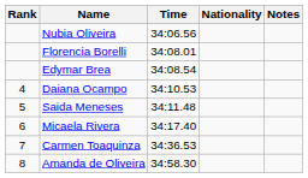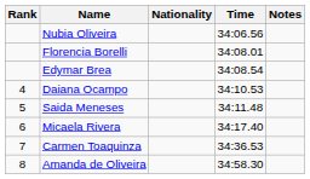 <table class="wikitable sortable" style="text-align:center">
 <tr>
 <th>Rank</th>
 <th>Name</th>
+<th>Nationality</th>
 <th>Time</th>
-<th>Nationality</th>
 <th>Notes</th>
 </tr>
 <tr>
 <td></td>
 <td align=left><a href='#'>Nubia Oliveira</a></td>
+<td align=left></td>
 <td>34:06.56</td>
-<td align=left></td>
 <td></td>
 </tr>
 <tr>
 <td></td>
 <td align=left><a href='#'>Florencia Borelli</a></td>
+<td align=left></td>
 <td>34:08.01</td>
-<td align=left></td>
 <td></td>
 </tr>
 <tr>
 <td></td>
 <td align=left><a href='#'>Edymar Brea</a></td>
+<td align=left></td>
 <td>34:08.54</td>
-<td align=left></td>
 <td></td>
 </tr>
 <tr>
 <td>4</td>
 <td align=left><a href='#'>Daiana Ocampo</a></td>
+<td align=left></td>
 <td>34:10.53</td>
-<td align=left></td>
 <td></td>
 </tr>
 <tr>
 <td>5</td>
 <td align=left><a href='#'>Saida Meneses</a></td>
+<td align=left></td>
 <td>34:11.48</td>
-<td align=left></td>
 <td></td>
 </tr>
 <tr>
 <td>6</td>
 <td align=left><a href='#'>Micaela Rivera</a></td>
+<td align=left></td>
 <td>34:17.40</td>
-<td align=left></td>
 <td></td>
 </tr>
 <tr>
 <td>7</td>
 <td align=left><a href='#'>Carmen Toaquinza</a></td>
+<td align=left></td>
 <td>34:36.53</td>
-<td align=left></td>
 <td></td>
 </tr>
 <tr>
 <td>8</td>
 <td align=left><a href='#'>Amanda de Oliveira</a></td>
+<td align=left></td>
 <td>34:58.30</td>
-<td align=left></td>
 <td></td>
 </tr>
 </table>
